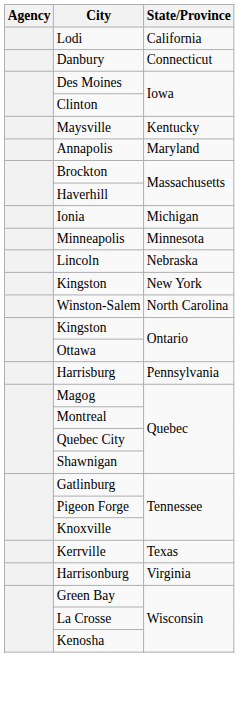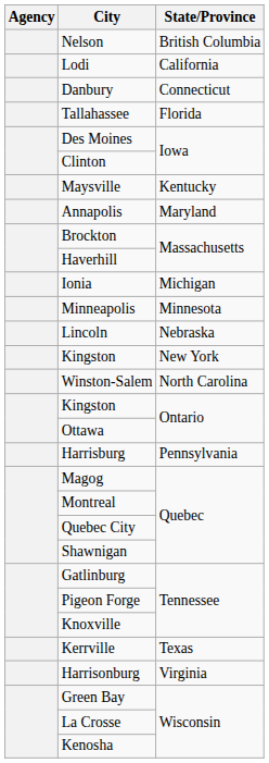 <table class="wikitable sortable" style="font-size:90%;">
 <tr>
 <th>Agency</th>
 <th>City</th>
 <th>State/Province</th>
+</tr>
+<tr>
+<th></th>
+<td>Nelson</td>
+<td>British Columbia</td>
 </tr>
 <tr>
 <th></th>
 <td>Lodi</td>
 <td>California</td>
 </tr>
 <tr>
 <th></th>
 <td>Danbury</td>
 <td>Connecticut</td>
+</tr>
+<tr>
+<th></th>
+<td>Tallahassee</td>
+<td>Florida</td>
 </tr>
 <tr>
 <th rowspan=2></th>
 <td>Des Moines</td>
 <td rowspan=2>Iowa</td>
 </tr>
 <tr>
 <td>Clinton</td>
 </tr>
 <tr>
 <th></th>
 <td>Maysville</td>
 <td>Kentucky</td>
 </tr>
 <tr>
 <th></th>
 <td>Annapolis</td>
 <td>Maryland</td>
 </tr>
 <tr>
 <th rowspan=2></th>
 <td>Brockton</td>
 <td rowspan=2>Massachusetts</td>
 </tr>
 <tr>
 <td>Haverhill</td>
 </tr>
 <tr>
 <th></th>
 <td>Ionia</td>
 <td>Michigan</td>
 </tr>
 <tr>
 <th></th>
 <td>Minneapolis</td>
 <td>Minnesota</td>
 </tr>
 <tr>
 <th></th>
 <td>Lincoln</td>
 <td>Nebraska</td>
 </tr>
 <tr>
 <th></th>
 <td>Kingston</td>
 <td>New York</td>
 </tr>
 <tr>
 <th></th>
 <td>Winston-Salem</td>
 <td>North Carolina</td>
 </tr>
 <tr>
 <th rowspan=2></th>
 <td>Kingston</td>
 <td rowspan=2>Ontario</td>
 </tr>
 <tr>
 <td>Ottawa</td>
 </tr>
 <tr>
 <th></th>
 <td>Harrisburg</td>
 <td>Pennsylvania</td>
 </tr>
 <tr>
 <th rowspan=4></th>
 <td>Magog</td>
 <td rowspan=4>Quebec</td>
 </tr>
 <tr>
 <td>Montreal</td>
 </tr>
 <tr>
 <td>Quebec City</td>
 </tr>
 <tr>
 <td>Shawnigan</td>
 </tr>
 <tr>
 <th rowspan=3></th>
 <td>Gatlinburg</td>
 <td rowspan=3>Tennessee</td>
 </tr>
 <tr>
 <td>Pigeon Forge</td>
 </tr>
 <tr>
 <td>Knoxville</td>
 </tr>
 <tr>
 <th></th>
 <td>Kerrville</td>
 <td>Texas</td>
 </tr>
 <tr>
 <th></th>
 <td>Harrisonburg</td>
 <td>Virginia</td>
 </tr>
 <tr>
 <th rowspan=3></th>
 <td>Green Bay</td>
 <td rowspan=3>Wisconsin</td>
 </tr>
 <tr>
 <td>La Crosse</td>
 </tr>
 <tr>
 <td>Kenosha</td>
 </tr>
 </table>
